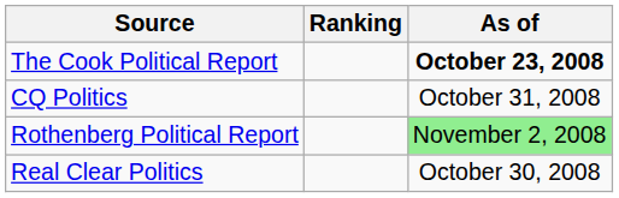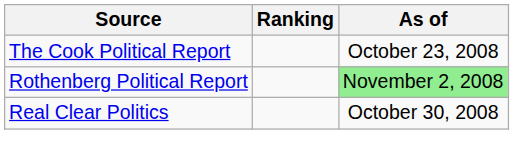 <table class="wikitable" style="text-align:center">
 <tr>
 <th>Source</th>
 <th>Ranking</th>
 <th>As of</th>
 </tr>
 <tr>
 <td align=left><a href='#'>The Cook Political Report</a></td>
 <td></td>
-<td><strong>October 23, 2008</strong></td>
-</tr>
-<tr>
-<td align=left><a href='#'>CQ Politics</a></td>
-<td></td>
-<td>October 31, 2008</td>
+<td>October 23, 2008</td>
 </tr>
 <tr>
 <td align=left><a href='#'>Rothenberg Political Report</a></td>
 <td></td>
 <td style="background: lightgreen;">November 2, 2008</td>
 </tr>
 <tr>
 <td align=left><a href='#'>Real Clear Politics</a></td>
 <td></td>
 <td>October 30, 2008</td>
 </tr>
 </table>
